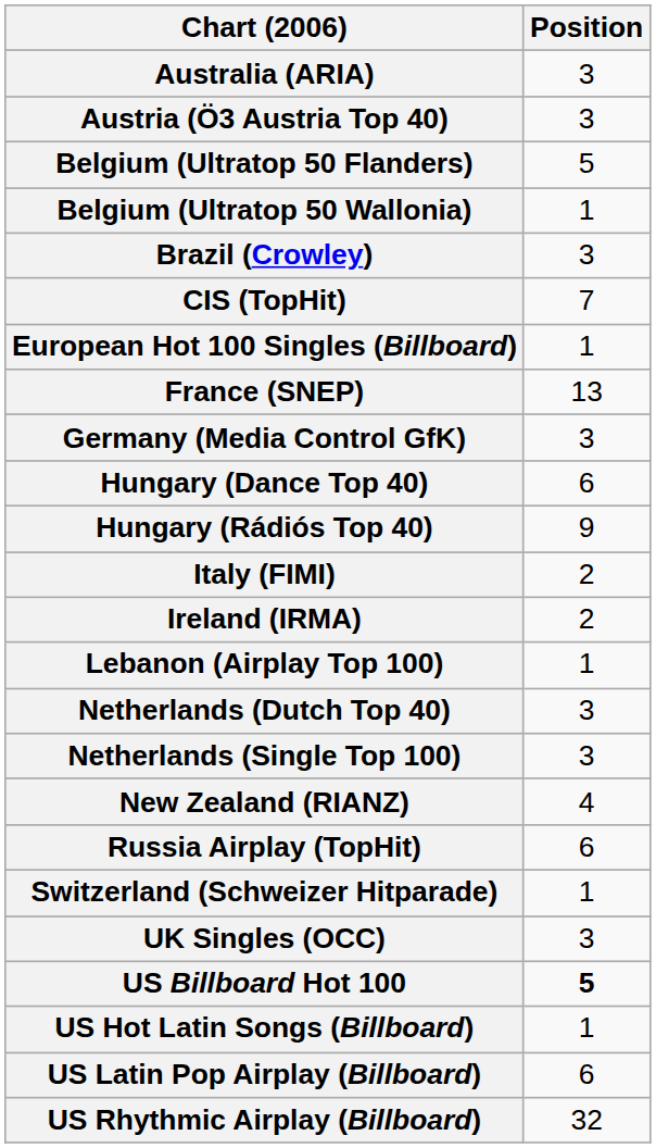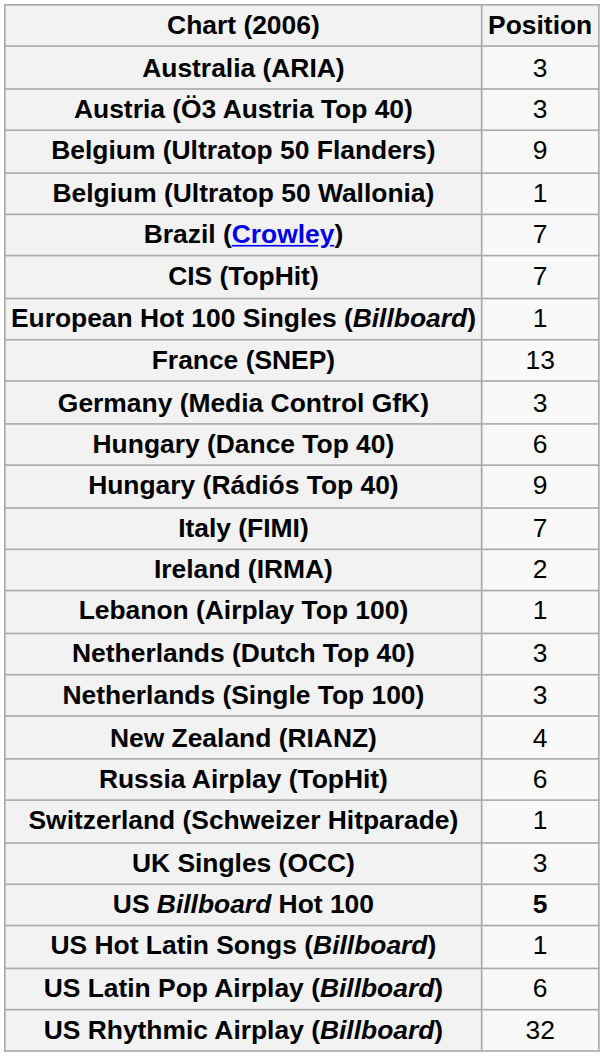 <table class="wikitable sortable plainrowheaders">
 <tr>
 <th scope="col">Chart (2006)</th>
 <th scope="col">Position</th>
 </tr>
 <tr>
 <th scope="row">Australia (ARIA)</th>
 <td style="text-align:center;">3</td>
 </tr>
 <tr>
 <th scope="row">Austria (Ö3 Austria Top 40)</th>
 <td style="text-align:center;">3</td>
 </tr>
 <tr>
 <th scope="row">Belgium (Ultratop 50 Flanders)</th>
-<td style="text-align:center;">5</td>
+<td style="text-align:center;">9</td>
 </tr>
 <tr>
 <th scope="row">Belgium (Ultratop 50 Wallonia)</th>
 <td style="text-align:center;">1</td>
 </tr>
 <tr>
 <th scope="row">Brazil (<a href='#'>Crowley</a>)</th>
-<td style="text-align:center;">3</td>
+<td style="text-align:center;">7</td>
 </tr>
 <tr>
 <th scope="row">CIS (TopHit)</th>
 <td style="text-align:center;">7</td>
 </tr>
 <tr>
 <th scope="row">European Hot 100 Singles (<em>Billboard</em>)</th>
 <td style="text-align:center;">1</td>
 </tr>
 <tr>
 <th scope="row">France (SNEP)</th>
 <td style="text-align:center;">13</td>
 </tr>
 <tr>
 <th scope="row">Germany (Media Control GfK)</th>
 <td style="text-align:center;">3</td>
 </tr>
 <tr>
 <th scope="row">Hungary (Dance Top 40)</th>
 <td style="text-align:center;">6</td>
 </tr>
 <tr>
 <th scope="row">Hungary (Rádiós Top 40)</th>
 <td style="text-align:center;">9</td>
 </tr>
 <tr>
 <th scope="row">Italy (FIMI)</th>
-<td style="text-align:center;">2</td>
+<td style="text-align:center;">7</td>
 </tr>
 <tr>
 <th scope="row">Ireland (IRMA)</th>
 <td style="text-align:center;">2</td>
 </tr>
 <tr>
 <th scope="row">Lebanon (Airplay Top 100)</th>
 <td align="center">1</td>
 </tr>
 <tr>
 <th scope="row">Netherlands (Dutch Top 40)</th>
 <td style="text-align:center;">3</td>
 </tr>
 <tr>
 <th scope="row">Netherlands (Single Top 100)</th>
 <td style="text-align:center;">3</td>
 </tr>
 <tr>
 <th scope="row">New Zealand (RIANZ)</th>
 <td style="text-align:center;">4</td>
 </tr>
 <tr>
 <th scope="row">Russia Airplay (TopHit)</th>
 <td style="text-align:center;">6</td>
 </tr>
 <tr>
 <th scope="row">Switzerland (Schweizer Hitparade)</th>
 <td style="text-align:center;">1</td>
 </tr>
 <tr>
 <th scope="row">UK Singles (OCC)</th>
 <td style="text-align:center;">3</td>
 </tr>
 <tr>
 <th scope="row">US <em>Billboard</em> Hot 100</th>
 <td align=center><strong>5</strong></td>
 </tr>
 <tr>
 <th scope="row">US Hot Latin Songs (<em>Billboard</em>)</th>
 <td align=center>1</td>
 </tr>
 <tr>
 <th scope="row">US Latin Pop Airplay (<em>Billboard</em>)</th>
 <td align=center>6</td>
 </tr>
 <tr>
 <th scope="row">US Rhythmic Airplay (<em>Billboard</em>)</th>
 <td align=center>32</td>
 </tr>
 </table>
